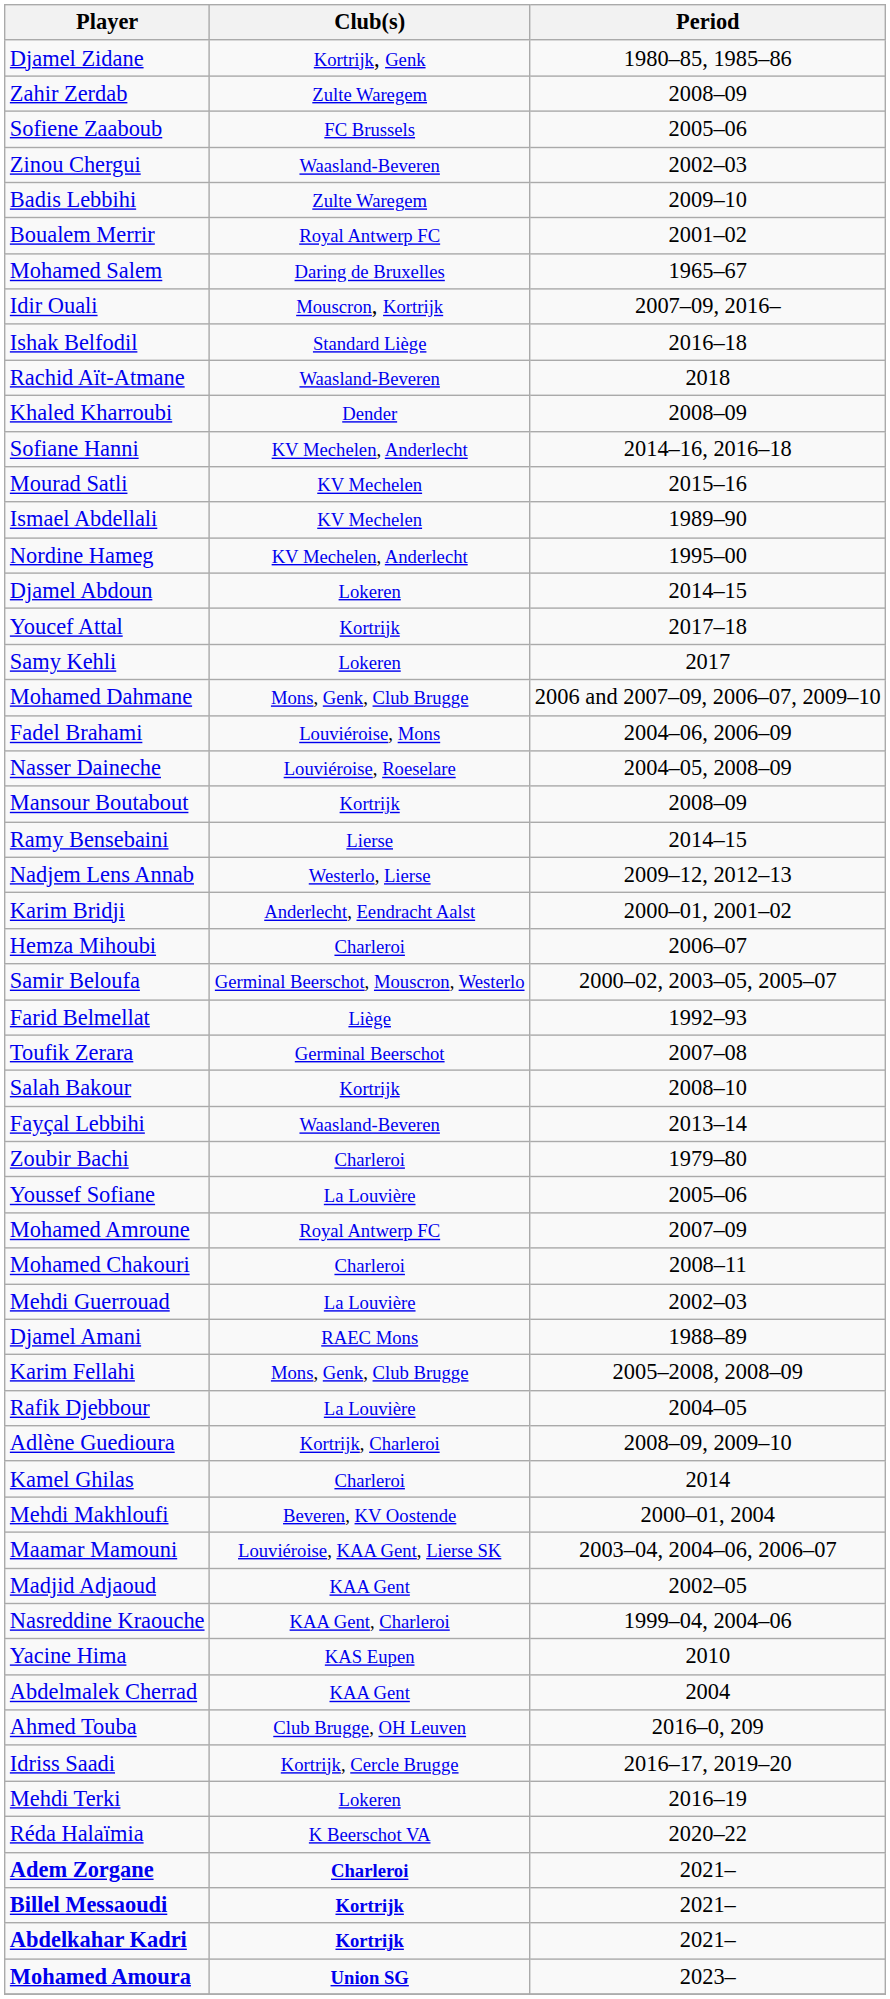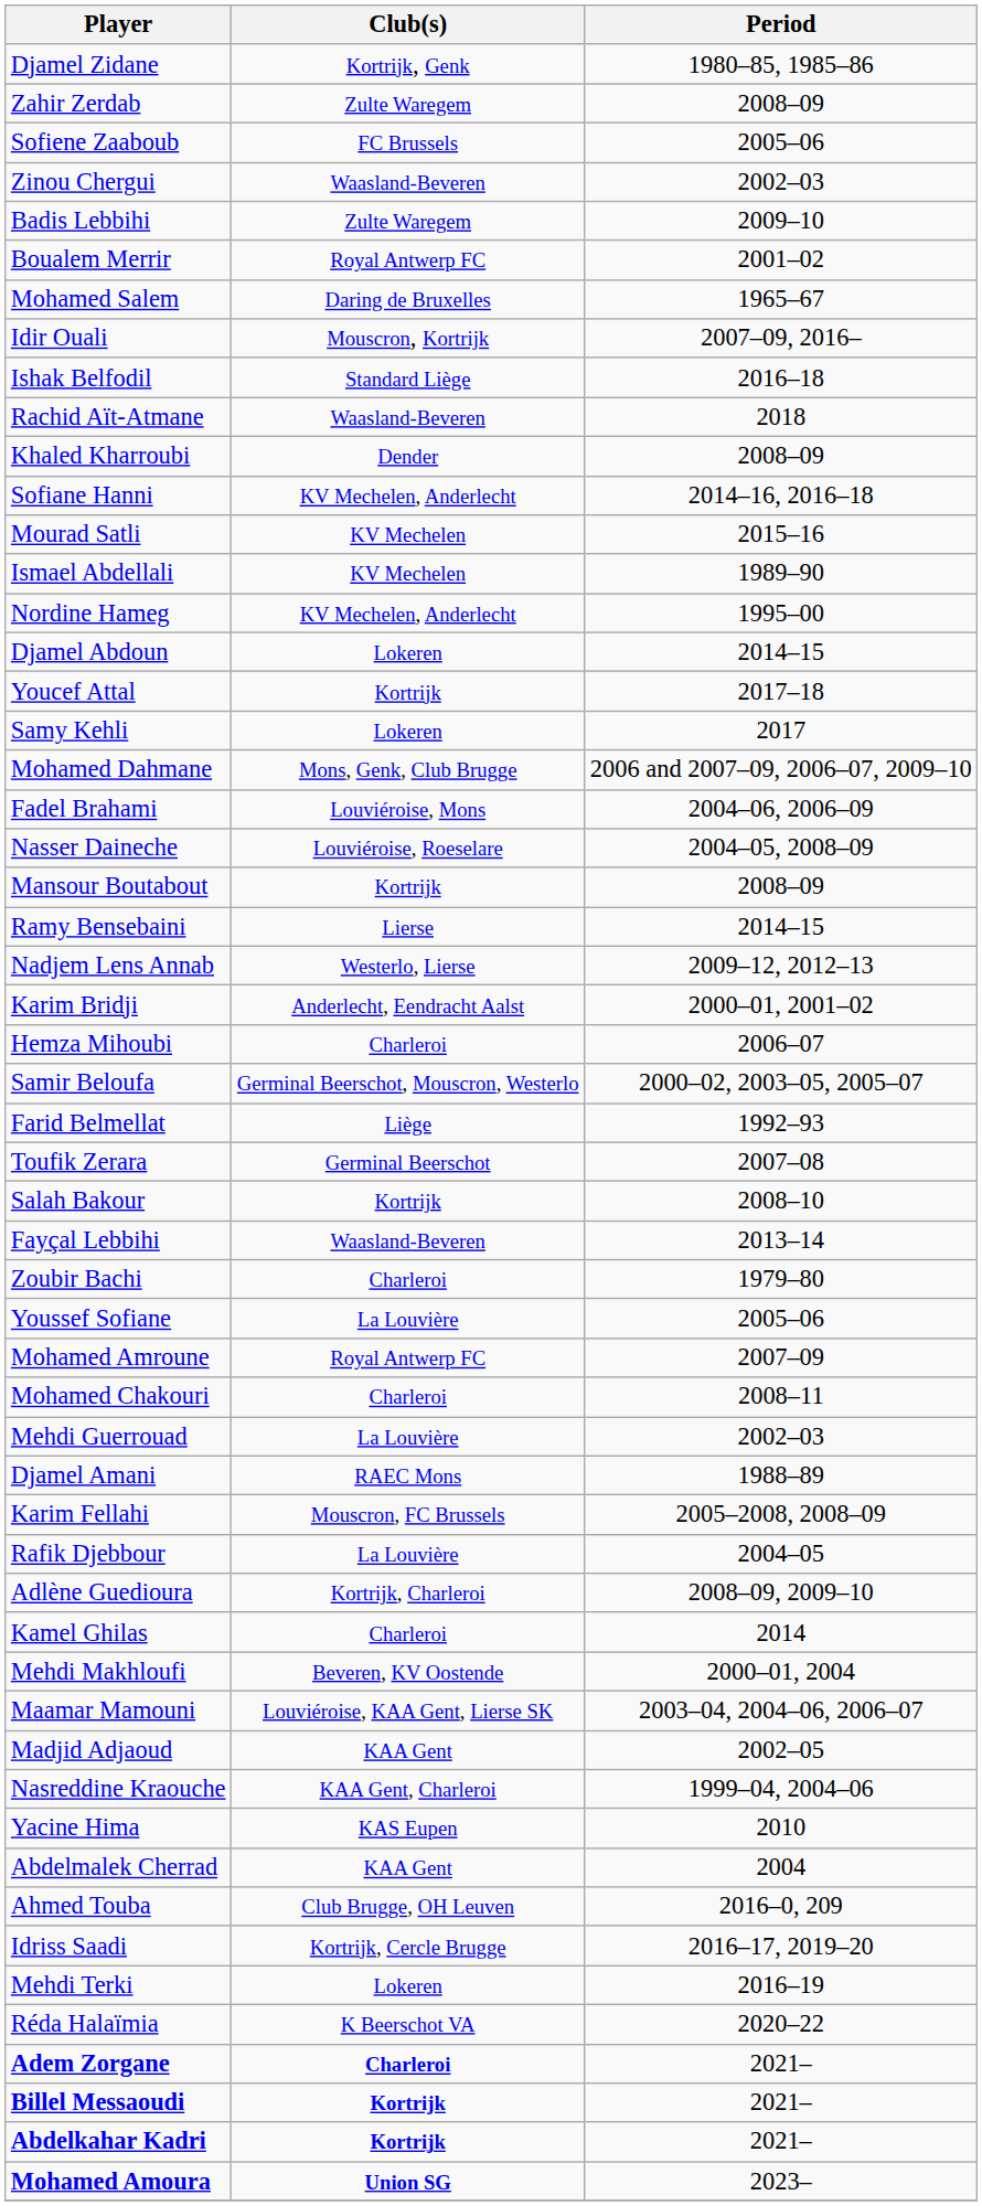 <table class="wikitable collapsible collapsed" style="text-align:center">
 <tr>
 <th scope="col">Player</th>
 <th scope="col" class="unsortable">Club(s)</th>
 <th scope="col">Period</th>
 </tr>
 <tr>
 <td align="left"><a href='#'>Djamel Zidane</a></td>
 <td><small><a href='#'>Kortrijk</a></small>, <small><a href='#'>Genk</a></small></td>
 <td>1980–85, 1985–86</td>
 </tr>
 <tr>
 <td align="left"><a href='#'>Zahir Zerdab</a></td>
 <td><small><a href='#'>Zulte Waregem</a></small></td>
 <td>2008–09</td>
 </tr>
 <tr>
 <td align="left"><a href='#'>Sofiene Zaaboub</a></td>
 <td><small><a href='#'>FC Brussels</a></small></td>
 <td>2005–06</td>
 </tr>
 <tr>
 <td align="left"><a href='#'>Zinou Chergui</a></td>
 <td><small><a href='#'>Waasland-Beveren</a></small></td>
 <td>2002–03</td>
 </tr>
 <tr>
 <td align="left"><a href='#'>Badis Lebbihi</a></td>
 <td><small><a href='#'>Zulte Waregem</a></small></td>
 <td>2009–10</td>
 </tr>
 <tr>
 <td align="left"><a href='#'>Boualem Merrir</a></td>
 <td><small><a href='#'>Royal Antwerp FC</a></small></td>
 <td>2001–02</td>
 </tr>
 <tr>
 <td align="left"><a href='#'>Mohamed Salem</a></td>
 <td><small><a href='#'>Daring de Bruxelles</a></small></td>
 <td>1965–67</td>
 </tr>
 <tr>
 <td align="left"><a href='#'>Idir Ouali</a></td>
 <td><small><a href='#'>Mouscron</a></small>, <small><a href='#'>Kortrijk</a></small></td>
 <td>2007–09, 2016–</td>
 </tr>
 <tr>
 <td align="left"><a href='#'>Ishak Belfodil</a></td>
 <td><small><a href='#'>Standard Liège</a></small></td>
 <td>2016–18</td>
 </tr>
 <tr>
 <td align="left"><a href='#'>Rachid Aït-Atmane</a></td>
 <td><small><a href='#'>Waasland-Beveren</a></small></td>
 <td>2018</td>
 </tr>
 <tr>
 <td align="left"><a href='#'>Khaled Kharroubi</a></td>
 <td><small><a href='#'>Dender</a></small></td>
 <td>2008–09</td>
 </tr>
 <tr>
 <td align="left"><a href='#'>Sofiane Hanni</a></td>
 <td><small><a href='#'>KV Mechelen</a>, <a href='#'>Anderlecht</a></small></td>
 <td>2014–16, 2016–18</td>
 </tr>
 <tr>
 <td align="left"><a href='#'>Mourad Satli</a></td>
 <td><small><a href='#'>KV Mechelen</a></small></td>
 <td>2015–16</td>
 </tr>
 <tr>
 <td align="left"><a href='#'>Ismael Abdellali</a></td>
 <td><small><a href='#'>KV Mechelen</a></small></td>
 <td>1989–90</td>
 </tr>
 <tr>
 <td align="left"><a href='#'>Nordine Hameg</a></td>
 <td><small><a href='#'>KV Mechelen</a>, <a href='#'>Anderlecht</a></small></td>
 <td>1995–00</td>
 </tr>
 <tr>
 <td align="left"><a href='#'>Djamel Abdoun</a></td>
 <td><small><a href='#'>Lokeren</a></small></td>
 <td>2014–15</td>
 </tr>
 <tr>
 <td align="left"><a href='#'>Youcef Attal</a></td>
 <td><small><a href='#'>Kortrijk</a></small></td>
 <td>2017–18</td>
 </tr>
 <tr>
 <td align="left"><a href='#'>Samy Kehli</a></td>
 <td><small><a href='#'>Lokeren</a></small></td>
 <td>2017</td>
 </tr>
 <tr>
 <td align="left"><a href='#'>Mohamed Dahmane</a></td>
 <td><small><a href='#'>Mons</a>, <a href='#'>Genk</a>, <a href='#'>Club Brugge</a></small></td>
 <td>2006 and 2007–09, 2006–07, 2009–10</td>
 </tr>
 <tr>
 <td align="left"><a href='#'>Fadel Brahami</a></td>
 <td><small><a href='#'>Louviéroise</a>, <a href='#'>Mons</a></small></td>
 <td>2004–06, 2006–09</td>
 </tr>
 <tr>
 <td align="left"><a href='#'>Nasser Daineche</a></td>
 <td><small><a href='#'>Louviéroise</a>, <a href='#'>Roeselare</a></small></td>
 <td>2004–05, 2008–09</td>
 </tr>
 <tr>
 <td align="left"><a href='#'>Mansour Boutabout</a></td>
 <td><small><a href='#'>Kortrijk</a></small></td>
 <td>2008–09</td>
 </tr>
 <tr>
 <td align="left"><a href='#'>Ramy Bensebaini</a></td>
 <td><small><a href='#'>Lierse</a></small></td>
 <td>2014–15</td>
 </tr>
 <tr>
 <td align="left"><a href='#'>Nadjem Lens Annab</a></td>
 <td><small><a href='#'>Westerlo</a>, <a href='#'>Lierse</a></small></td>
 <td>2009–12, 2012–13</td>
 </tr>
 <tr>
 <td align="left"><a href='#'>Karim Bridji</a></td>
 <td><small><a href='#'>Anderlecht</a>, <a href='#'>Eendracht Aalst</a></small></td>
 <td>2000–01, 2001–02</td>
 </tr>
 <tr>
 <td align="left"><a href='#'>Hemza Mihoubi</a></td>
 <td><small><a href='#'>Charleroi</a></small></td>
 <td>2006–07</td>
 </tr>
 <tr>
 <td align="left"><a href='#'>Samir Beloufa</a></td>
 <td><small><a href='#'>Germinal Beerschot</a>, <a href='#'>Mouscron</a>, <a href='#'>Westerlo</a></small></td>
 <td>2000–02, 2003–05, 2005–07</td>
 </tr>
 <tr>
 <td align="left"><a href='#'>Farid Belmellat</a></td>
 <td><small><a href='#'>Liège</a></small></td>
 <td>1992–93</td>
 </tr>
 <tr>
 <td align="left"><a href='#'>Toufik Zerara</a></td>
 <td><small><a href='#'>Germinal Beerschot</a></small></td>
 <td>2007–08</td>
 </tr>
 <tr>
 <td align="left"><a href='#'>Salah Bakour</a></td>
 <td><small><a href='#'>Kortrijk</a></small></td>
 <td>2008–10</td>
 </tr>
 <tr>
 <td align="left"><a href='#'>Fayçal Lebbihi</a></td>
 <td><small><a href='#'>Waasland-Beveren</a></small></td>
 <td>2013–14</td>
 </tr>
 <tr>
 <td align="left"><a href='#'>Zoubir Bachi</a></td>
 <td><small><a href='#'>Charleroi</a></small></td>
 <td>1979–80</td>
 </tr>
 <tr>
 <td align="left"><a href='#'>Youssef Sofiane</a></td>
 <td><small><a href='#'>La Louvière</a></small></td>
 <td>2005–06</td>
 </tr>
 <tr>
 <td align="left"><a href='#'>Mohamed Amroune</a></td>
 <td><small><a href='#'>Royal Antwerp FC</a></small></td>
 <td>2007–09</td>
 </tr>
 <tr>
 <td align="left"><a href='#'>Mohamed Chakouri</a></td>
 <td><small><a href='#'>Charleroi</a></small></td>
 <td>2008–11</td>
 </tr>
 <tr>
 <td align="left"><a href='#'>Mehdi Guerrouad</a></td>
 <td><small><a href='#'>La Louvière</a></small></td>
 <td>2002–03</td>
 </tr>
 <tr>
 <td align="left"><a href='#'>Djamel Amani</a></td>
 <td><small><a href='#'>RAEC Mons</a></small></td>
 <td>1988–89</td>
 </tr>
 <tr>
 <td align="left"><a href='#'>Karim Fellahi</a></td>
-<td><small><a href='#'>Mons</a>, <a href='#'>Genk</a>, <a href='#'>Club Brugge</a></small></td>
+<td><small><a href='#'>Mouscron</a>, <a href='#'>FC Brussels</a></small></td>
 <td>2005–2008, 2008–09</td>
 </tr>
 <tr>
 <td align="left"><a href='#'>Rafik Djebbour</a></td>
 <td><small><a href='#'>La Louvière</a></small></td>
 <td>2004–05</td>
 </tr>
 <tr>
 <td align="left"><a href='#'>Adlène Guedioura</a></td>
 <td><small><a href='#'>Kortrijk</a>, <a href='#'>Charleroi</a></small></td>
 <td>2008–09, 2009–10</td>
 </tr>
 <tr>
 <td align="left"><a href='#'>Kamel Ghilas</a></td>
 <td><small><a href='#'>Charleroi</a></small></td>
 <td>2014</td>
 </tr>
 <tr>
 <td align="left"><a href='#'>Mehdi Makhloufi</a></td>
 <td><small><a href='#'>Beveren</a>, <a href='#'>KV Oostende</a></small></td>
 <td>2000–01, 2004</td>
 </tr>
 <tr>
 <td align="left"><a href='#'>Maamar Mamouni</a></td>
 <td><small><a href='#'>Louviéroise</a>, <a href='#'>KAA Gent</a>, <a href='#'>Lierse SK</a></small></td>
 <td>2003–04, 2004–06, 2006–07</td>
 </tr>
 <tr>
 <td align="left"><a href='#'>Madjid Adjaoud</a></td>
 <td><small><a href='#'>KAA Gent</a></small></td>
 <td>2002–05</td>
 </tr>
 <tr>
 <td align="left"><a href='#'>Nasreddine Kraouche</a></td>
 <td><small><a href='#'>KAA Gent</a>, <a href='#'>Charleroi</a></small></td>
 <td>1999–04, 2004–06</td>
 </tr>
 <tr>
 <td align="left"><a href='#'>Yacine Hima</a></td>
 <td><small><a href='#'>KAS Eupen</a></small></td>
 <td>2010</td>
 </tr>
 <tr>
 <td align="left"><a href='#'>Abdelmalek Cherrad</a></td>
 <td><small><a href='#'>KAA Gent</a></small></td>
 <td>2004</td>
 </tr>
 <tr>
 <td align="left"><a href='#'>Ahmed Touba</a></td>
 <td><small><a href='#'>Club Brugge</a>, <a href='#'>OH Leuven</a></small></td>
 <td>2016–0, 209</td>
 </tr>
 <tr>
 <td align="left"><a href='#'>Idriss Saadi</a></td>
 <td><small><a href='#'>Kortrijk</a>, <a href='#'>Cercle Brugge</a></small></td>
 <td>2016–17, 2019–20</td>
 </tr>
 <tr>
 <td align="left"><a href='#'>Mehdi Terki</a></td>
 <td><small><a href='#'>Lokeren</a></small></td>
 <td>2016–19</td>
 </tr>
 <tr>
 <td align="left"><a href='#'>Réda Halaïmia</a></td>
 <td><small><a href='#'>K Beerschot VA</a></small></td>
 <td>2020–22</td>
 </tr>
 <tr>
 <td align="left"><strong><a href='#'>Adem Zorgane</a></strong></td>
 <td><small><strong><a href='#'>Charleroi</a></strong></small></td>
 <td>2021–</td>
 </tr>
 <tr>
 <td align="left"><strong><a href='#'>Billel Messaoudi</a></strong></td>
 <td><small><strong><a href='#'>Kortrijk</a></strong></small></td>
 <td>2021–</td>
 </tr>
 <tr>
 <td align="left"><strong><a href='#'>Abdelkahar Kadri</a></strong></td>
 <td><small><strong><a href='#'>Kortrijk</a></strong></small></td>
 <td>2021–</td>
 </tr>
 <tr>
 <td align="left"><strong><a href='#'>Mohamed Amoura</a></strong></td>
 <td><small><strong><a href='#'>Union SG</a></strong></small></td>
 <td>2023–</td>
 </tr>
 <tr>
 </tr>
 </table>
